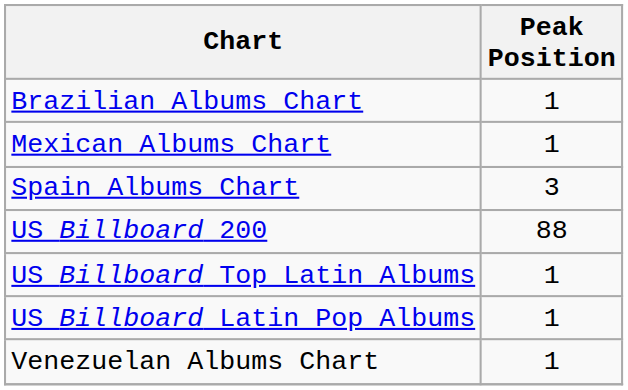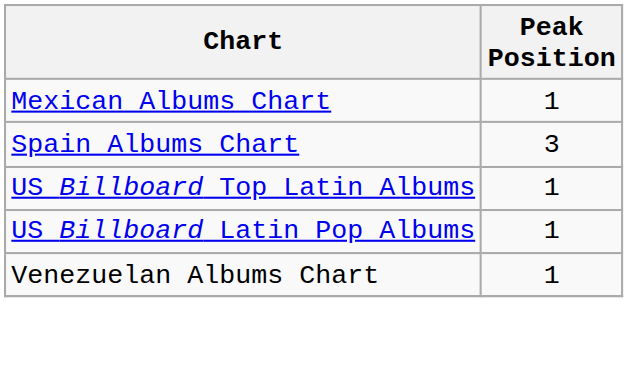 <table class="wikitable sortable">
 <tr>
 <th>Chart</th>
 <th>Peak<br>Position</th>
-</tr>
-<tr>
-<td><a href='#'>Brazilian Albums Chart</a></td>
-<td align="center">1</td>
 </tr>
 <tr>
 <td><a href='#'>Mexican Albums Chart</a></td>
 <td align="center">1</td>
 </tr>
 <tr>
 <td><a href='#'>Spain Albums Chart</a></td>
 <td align="center">3</td>
-</tr>
-<tr>
-<td><a href='#'>US <em>Billboard</em> 200</a></td>
-<td align="center">88</td>
 </tr>
 <tr>
 <td><a href='#'>US <em>Billboard</em> Top Latin Albums</a></td>
 <td align="center">1</td>
 </tr>
 <tr>
 <td><a href='#'>US <em>Billboard</em> Latin Pop Albums</a></td>
 <td align="center">1</td>
 </tr>
 <tr>
 <td>Venezuelan Albums Chart</td>
 <td align="center">1</td>
 </tr>
 <tr>
 </tr>
 </table>
